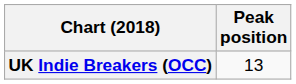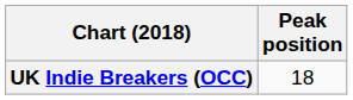 <table class="wikitable sortable plainrowheaders" style="text-align:center">
 <tr>
 <th>Chart (2018)</th>
 <th>Peak<br>position</th>
 </tr>
 <tr>
 <th scope="row">UK <a href='#'>Indie Breakers</a> (<a href='#'>OCC</a>)</th>
-<td>13</td>
+<td>18</td>
 </tr>
 </table>
